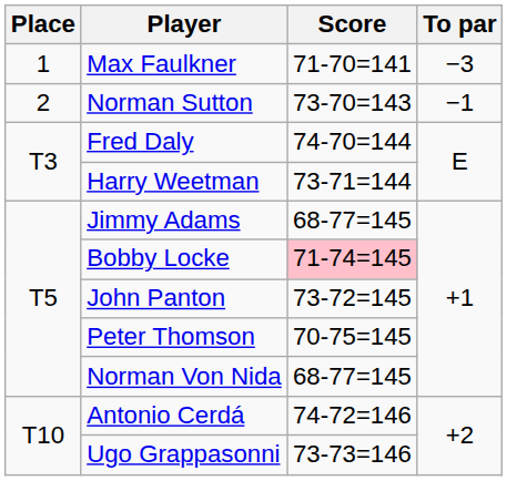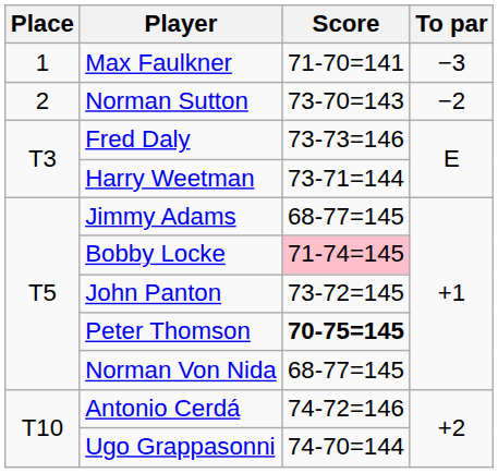 <table class=wikitable>
 <tr>
 <th>Place</th>
 <th>Player</th>
 <th>Score</th>
 <th>To par</th>
 </tr>
 <tr>
 <td align=center>1</td>
 <td> <a href='#'>Max Faulkner</a></td>
 <td>71-70=141</td>
 <td align=center>−3</td>
 </tr>
 <tr>
 <td align=center>2</td>
 <td> <a href='#'>Norman Sutton</a></td>
 <td>73-70=143</td>
-<td align=center>−1</td>
+<td align=center>−2</td>
 </tr>
 <tr>
 <td rowspan=2 align=center>T3</td>
 <td> <a href='#'>Fred Daly</a></td>
-<td>74-70=144</td>
+<td>73-73=146</td>
 <td rowspan=2 align=center>E</td>
 </tr>
 <tr>
 <td> <a href='#'>Harry Weetman</a></td>
 <td>73-71=144</td>
 </tr>
 <tr>
 <td rowspan=5 align=center>T5</td>
 <td> <a href='#'>Jimmy Adams</a></td>
 <td>68-77=145</td>
 <td rowspan=5 align=center>+1</td>
 </tr>
 <tr>
 <td> <a href='#'>Bobby Locke</a></td>
 <td style="background: pink;">71-74=145</td>
 </tr>
 <tr>
 <td> <a href='#'>John Panton</a></td>
 <td>73-72=145</td>
 </tr>
 <tr>
 <td> <a href='#'>Peter Thomson</a></td>
-<td>70-75=145</td>
+<td><strong>70-75=145</strong></td>
 </tr>
 <tr>
 <td> <a href='#'>Norman Von Nida</a></td>
 <td>68-77=145</td>
 </tr>
 <tr>
 <td rowspan=2 align=center>T10</td>
 <td> <a href='#'>Antonio Cerdá</a></td>
 <td>74-72=146</td>
 <td rowspan=2 align=center>+2</td>
 </tr>
 <tr>
 <td> <a href='#'>Ugo Grappasonni</a></td>
-<td>73-73=146</td>
+<td>74-70=144</td>
 </tr>
 </table>
